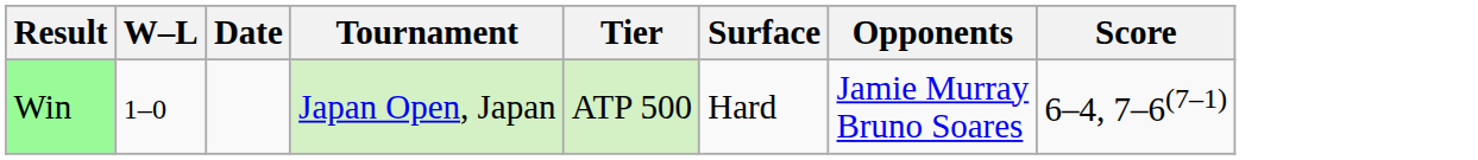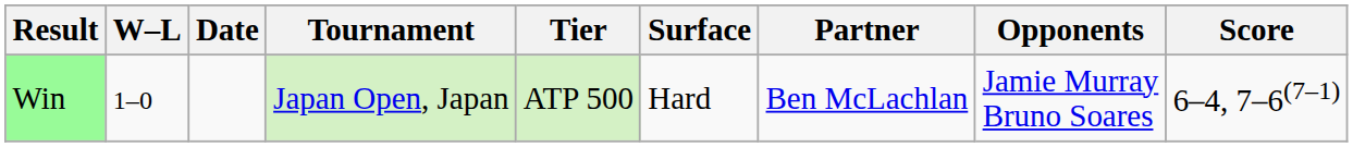 <table class="wikitable">
 <tr>
 <th>Result</th>
 <th class="unsortable">W–L</th>
 <th>Date</th>
 <th>Tournament</th>
 <th>Tier</th>
 <th>Surface</th>
+<th>Partner</th>
 <th>Opponents</th>
 <th class="unsortable">Score</th>
 </tr>
 <tr>
 <td bgcolor=98FB98>Win</td>
 <td><small>1–0</small></td>
 <td><a href='#'></a></td>
 <td style="background:#D4F1C5;"><a href='#'>Japan Open</a>, Japan</td>
 <td style="background:#D4F1C5;">ATP 500</td>
 <td>Hard</td>
+<td> <a href='#'>Ben McLachlan</a></td>
 <td> <a href='#'>Jamie Murray</a><br> <a href='#'>Bruno Soares</a></td>
 <td>6–4, 7–6<sup>(7–1)</sup></td>
 </tr>
 </table>
